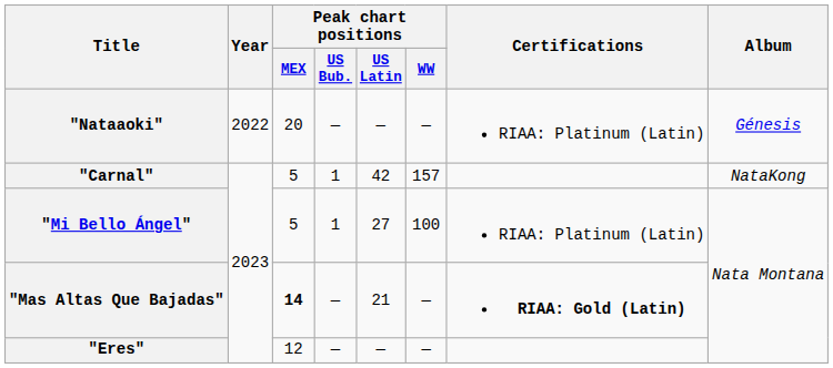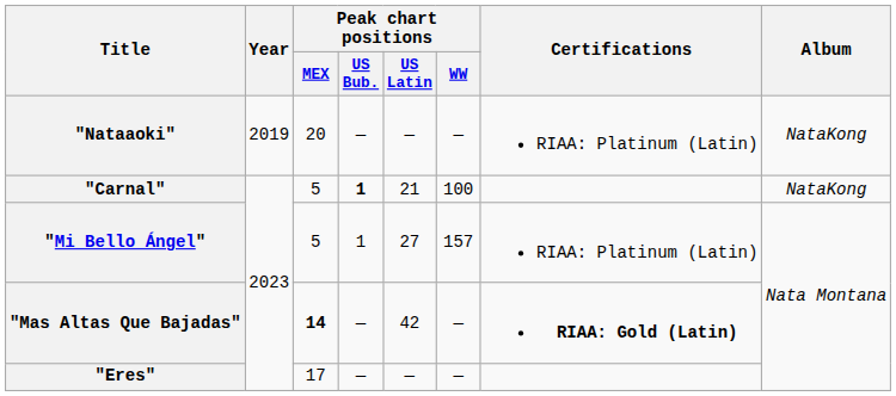 <table class="wikitable plainrowheaders" style="text-align:center;">
 <tr>
 <th scope="col" rowspan="2">Title</th>
 <th scope="col" rowspan="2">Year</th>
 <th scope="col" colspan="4">Peak chart positions</th>
 <th scope="col" rowspan="2">Certifications</th>
 <th scope="col" rowspan="2">Album</th>
 </tr>
 <tr>
 <th scope="col" style="width:2.5em;font-size:90%;"><a href='#'>MEX</a><br></th>
 <th scope="col" style="width:2.5em;font-size:90%;"><a href='#'>US<br>Bub.</a><br></th>
 <th scope="col" style="width:2.5em;font-size:90%;"><a href='#'>US<br>Latin</a><br></th>
 <th scope="col" style="width:2.5em;font-size:90%;"><a href='#'>WW</a><br></th>
 </tr>
 <tr>
 <th scope="row">"Nataaoki"</th>
-<td>2022</td>
+<td>2019</td>
 <td>20</td>
 <td>—</td>
 <td>—</td>
 <td>—</td>
 <td><br><ul><li>RIAA: Platinum (Latin)</li></ul></td>
-<td><em><a href='#'>Génesis</a></em></td>
+<td><em>NataKong</em></td>
 </tr>
 <tr>
 <th scope="row">"Carnal"<br></th>
 <td rowspan="4">2023</td>
 <td>5</td>
-<td>1</td>
-<td>42</td>
-<td>157</td>
+<td><strong>1</strong></td>
+<td>21</td>
+<td>100</td>
 <td></td>
 <td><em>NataKong</em></td>
 </tr>
 <tr>
 <th scope="row">"<a href='#'>Mi Bello Ángel</a>"</th>
 <td>5</td>
 <td>1</td>
 <td>27</td>
-<td>100</td>
+<td>157</td>
 <td><br><ul><li>RIAA: Platinum (Latin)</li></ul></td>
 <td rowspan="3"><em>Nata Montana</em></td>
 </tr>
 <tr>
 <th scope="row">"Mas Altas Que Bajadas"</th>
 <td><strong>14</strong></td>
 <td>—</td>
-<td>21</td>
+<td>42</td>
 <td>—</td>
 <td><strong><br><ul><li>RIAA: Gold (Latin)</li></ul></strong></td>
 </tr>
 <tr>
 <th scope="row">"Eres"<br></th>
-<td>12</td>
+<td>17</td>
 <td>—</td>
 <td>—</td>
 <td>—</td>
 <td></td>
 </tr>
 </table>
